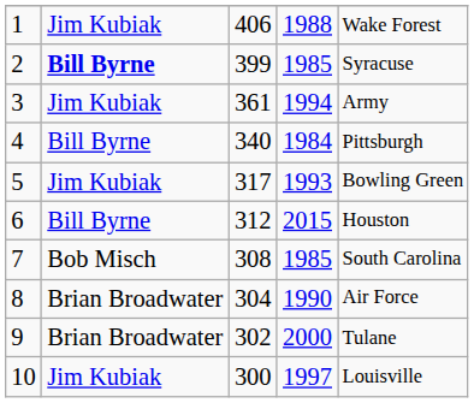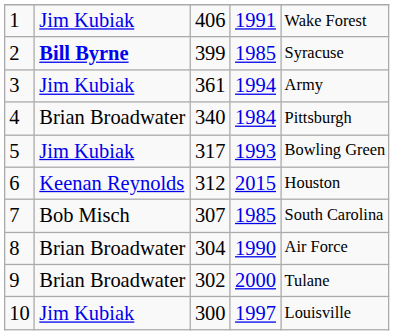 <table class="wikitable">
 <tr>
 </tr>
 <tr>
 <td>1</td>
 <td><a href='#'>Jim Kubiak</a></td>
 <td>406</td>
-<td><a href='#'>1988</a></td>
+<td><a href='#'>1991</a></td>
 <td style="font-size:80%;">Wake Forest</td>
 </tr>
 <tr>
 <td>2</td>
 <td><strong><a href='#'>Bill Byrne</a></strong></td>
 <td>399</td>
 <td><a href='#'>1985</a></td>
 <td style="font-size:80%;">Syracuse</td>
 </tr>
 <tr>
 <td>3</td>
 <td><a href='#'>Jim Kubiak</a></td>
 <td>361</td>
 <td><a href='#'>1994</a></td>
 <td style="font-size:80%;">Army</td>
 </tr>
 <tr>
 <td>4</td>
-<td><a href='#'>Bill Byrne</a></td>
+<td>Brian Broadwater</td>
 <td>340</td>
 <td><a href='#'>1984</a></td>
 <td style="font-size:80%;">Pittsburgh</td>
 </tr>
 <tr>
 <td>5</td>
 <td><a href='#'>Jim Kubiak</a></td>
 <td>317</td>
 <td><a href='#'>1993</a></td>
 <td style="font-size:80%;">Bowling Green</td>
 </tr>
 <tr>
 <td>6</td>
-<td><a href='#'>Bill Byrne</a></td>
+<td><a href='#'>Keenan Reynolds</a></td>
 <td>312</td>
 <td><a href='#'>2015</a></td>
 <td style="font-size:80%;">Houston</td>
 </tr>
 <tr>
 <td>7</td>
 <td>Bob Misch</td>
-<td>308</td>
+<td>307</td>
 <td><a href='#'>1985</a></td>
 <td style="font-size:80%;">South Carolina</td>
 </tr>
 <tr>
 <td>8</td>
 <td>Brian Broadwater</td>
 <td>304</td>
 <td><a href='#'>1990</a></td>
 <td style="font-size:80%;">Air Force</td>
 </tr>
 <tr>
 <td>9</td>
 <td>Brian Broadwater</td>
 <td>302</td>
 <td><a href='#'>2000</a></td>
 <td style="font-size:80%;">Tulane</td>
 </tr>
 <tr>
 <td>10</td>
 <td><a href='#'>Jim Kubiak</a></td>
 <td>300</td>
 <td><a href='#'>1997</a></td>
 <td style="font-size:80%;">Louisville</td>
 </tr>
 </table>
